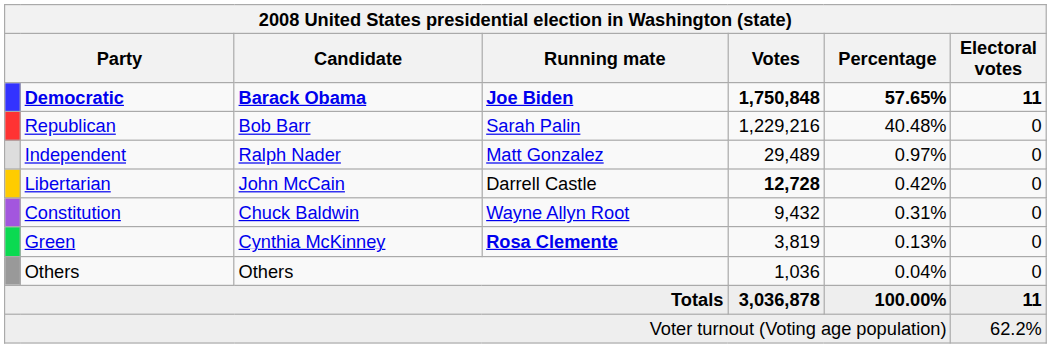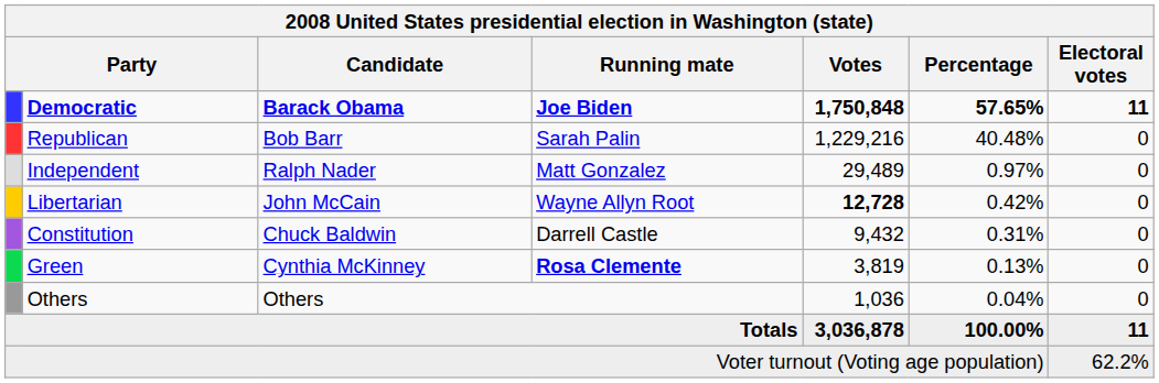 <table class="wikitable" style="font-size: 95%;">
 <tr>
 <th colspan="7">2008 United States presidential election in Washington (state)</th>
 </tr>
 <tr>
 <th colspan="2" style="width: 15em">Party</th>
 <th style="width: 17em">Candidate</th>
 <th style="width: 17em">Running mate</th>
 <th style="width: 5em">Votes</th>
 <th style="width: 7em">Percentage</th>
 <th style="width: 5em">Electoral votes</th>
 </tr>
 <tr>
 <th style="background:#33f; width:3px;"></th>
 <td style="width: 130px"><strong><a href='#'>Democratic</a></strong></td>
 <td><strong><a href='#'>Barack Obama</a></strong></td>
 <td><strong><a href='#'>Joe Biden</a></strong></td>
 <td style="text-align:right;"><strong>1,750,848</strong></td>
 <td style="text-align:right;"><strong>57.65%</strong></td>
 <td style="text-align:right;"><strong>11</strong></td>
 </tr>
 <tr>
 <th style="background:#f33; width:3px;"></th>
 <td style="width: 130px"><a href='#'>Republican</a></td>
 <td><a href='#'>Bob Barr</a></td>
 <td><a href='#'>Sarah Palin</a></td>
 <td style="text-align:right;">1,229,216</td>
 <td style="text-align:right;">40.48%</td>
 <td style="text-align:right;">0</td>
 </tr>
 <tr>
 <th style="background:#ddd; width:3px;"></th>
 <td style="width: 130px"><a href='#'>Independent</a></td>
 <td><a href='#'>Ralph Nader</a></td>
 <td><a href='#'>Matt Gonzalez</a></td>
 <td style="text-align:right;">29,489</td>
 <td style="text-align:right;">0.97%</td>
 <td style="text-align:right;">0</td>
 </tr>
 <tr>
 <th style="background:#fc0; width:3px;"></th>
 <td style="width: 130px"><a href='#'>Libertarian</a></td>
 <td><a href='#'>John McCain</a></td>
-<td>Darrell Castle</td>
+<td><a href='#'>Wayne Allyn Root</a></td>
 <td style="text-align:right;"><strong>12,728</strong></td>
 <td style="text-align:right;">0.42%</td>
 <td style="text-align:right;">0</td>
 </tr>
 <tr>
 <th style="background:#a356de; width:3px;"></th>
 <td style="width: 130px"><a href='#'>Constitution</a></td>
 <td><a href='#'>Chuck Baldwin</a></td>
-<td><a href='#'>Wayne Allyn Root</a></td>
+<td>Darrell Castle</td>
 <td style="text-align:right;">9,432</td>
 <td style="text-align:right;">0.31%</td>
 <td style="text-align:right;">0</td>
 </tr>
 <tr>
 <th style="background:#0bda51; width:3px;"></th>
 <td style="width: 130px"><a href='#'>Green</a></td>
 <td><a href='#'>Cynthia McKinney</a></td>
 <td><strong><a href='#'>Rosa Clemente</a></strong></td>
 <td style="text-align:right;">3,819</td>
 <td style="text-align:right;">0.13%</td>
 <td style="text-align:right;">0</td>
 </tr>
 <tr>
 <th style="background:#999; width:3px;"></th>
 <td style="width: 130px">Others</td>
 <td colspan="2">Others</td>
 <td style="text-align:right;">1,036</td>
 <td style="text-align:right;">0.04%</td>
 <td style="text-align:right;">0</td>
 </tr>
 <tr style="background:#eee; text-align:right;">
 <td colspan="4"><strong>Totals</strong></td>
 <td><strong>3,036,878</strong></td>
 <td><strong>100.00%</strong></td>
 <td><strong>11</strong></td>
 </tr>
 <tr style="background:#eee; text-align:right;">
 <td colspan="6">Voter turnout (Voting age population)</td>
 <td>62.2%</td>
 </tr>
 </table>
